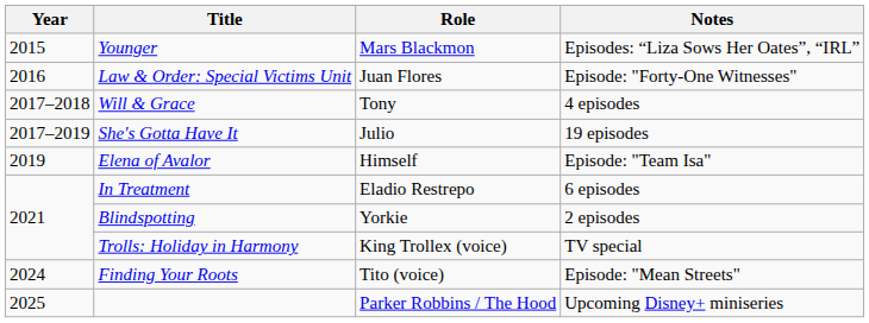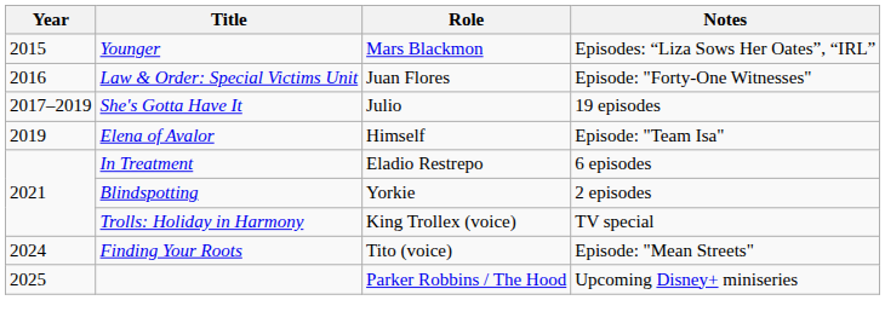 <table class="wikitable sortable">
 <tr>
 <th>Year</th>
 <th>Title</th>
 <th>Role</th>
 <th class="unsortable">Notes</th>
 </tr>
 <tr>
 <td>2015</td>
 <td><em><a href='#'>Younger</a></em></td>
 <td><a href='#'>Mars Blackmon</a></td>
 <td>Episodes: “Liza Sows Her Oates”, “IRL”</td>
 </tr>
 <tr>
 <td>2016</td>
 <td><em><a href='#'>Law & Order: Special Victims Unit</a></em></td>
 <td>Juan Flores</td>
 <td>Episode: "Forty-One Witnesses"</td>
-</tr>
-<tr>
-<td>2017–2018</td>
-<td><em><a href='#'>Will & Grace</a></em></td>
-<td>Tony</td>
-<td>4 episodes</td>
 </tr>
 <tr>
 <td>2017–2019</td>
 <td><em><a href='#'>She's Gotta Have It</a></em></td>
 <td>Julio</td>
 <td>19 episodes</td>
 </tr>
 <tr>
 <td>2019</td>
 <td><em><a href='#'>Elena of Avalor</a></em></td>
 <td>Himself</td>
 <td>Episode: "Team Isa"</td>
 </tr>
 <tr>
 <td rowspan="3">2021</td>
 <td><em><a href='#'>In Treatment</a></em></td>
 <td>Eladio Restrepo</td>
 <td>6 episodes</td>
 </tr>
 <tr>
 <td><em><a href='#'>Blindspotting</a></em></td>
 <td>Yorkie</td>
 <td>2 episodes</td>
 </tr>
 <tr>
 <td><em><a href='#'>Trolls: Holiday in Harmony</a></em></td>
 <td>King Trollex (voice)</td>
 <td>TV special</td>
 </tr>
 <tr>
 <td>2024</td>
 <td><em><a href='#'>Finding Your Roots</a></em></td>
 <td>Tito (voice)</td>
 <td>Episode: "Mean Streets"</td>
 </tr>
 <tr>
 <td>2025</td>
 <td></td>
 <td><a href='#'>Parker Robbins / The Hood</a></td>
 <td>Upcoming <a href='#'>Disney+</a> miniseries</td>
 </tr>
 </table>
